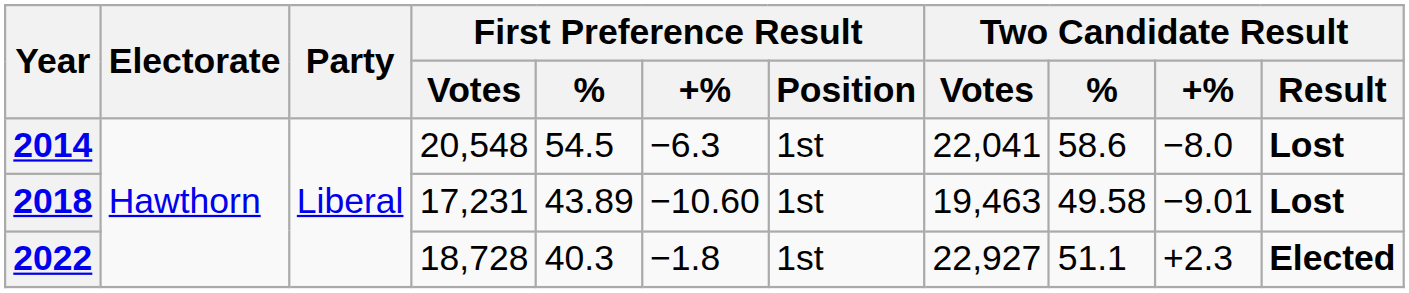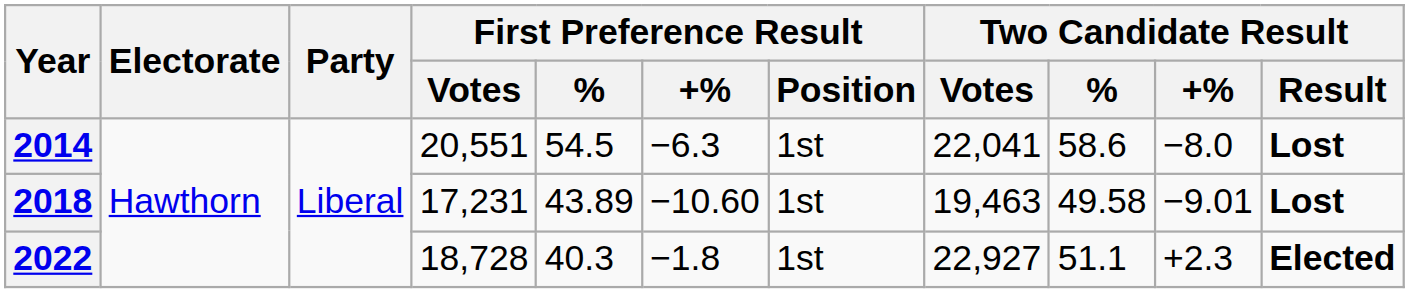 <table class="wikitable">
 <tr>
 <th rowspan="2">Year</th>
 <th rowspan="2">Electorate</th>
 <th rowspan="2">Party</th>
 <th colspan="4">First Preference Result</th>
 <th colspan="4">Two Candidate Result</th>
 </tr>
 <tr>
 <th>Votes</th>
 <th>%</th>
 <th>+%</th>
 <th>Position</th>
 <th>Votes</th>
 <th>%</th>
 <th>+%</th>
 <th>Result</th>
 </tr>
 <tr>
 <th><a href='#'>2014</a></th>
 <td rowspan="3"><a href='#'>Hawthorn</a></td>
 <td rowspan="3"><a href='#'>Liberal</a></td>
-<td>20,548</td>
+<td>20,551</td>
 <td>54.5</td>
 <td>−6.3</td>
 <td>1st</td>
 <td>22,041</td>
 <td>58.6</td>
 <td>−8.0</td>
 <td><strong>Lost</strong></td>
 </tr>
 <tr>
 <th><a href='#'>2018</a></th>
 <td>17,231</td>
 <td>43.89</td>
 <td>−10.60</td>
 <td>1st</td>
 <td>19,463</td>
 <td>49.58</td>
 <td>−9.01</td>
 <td><strong>Lost</strong></td>
 </tr>
 <tr>
 <th><a href='#'>2022</a></th>
 <td>18,728</td>
 <td>40.3</td>
 <td>−1.8</td>
 <td>1st</td>
 <td>22,927</td>
 <td>51.1</td>
 <td>+2.3</td>
 <td><strong>Elected</strong></td>
 </tr>
 </table>
